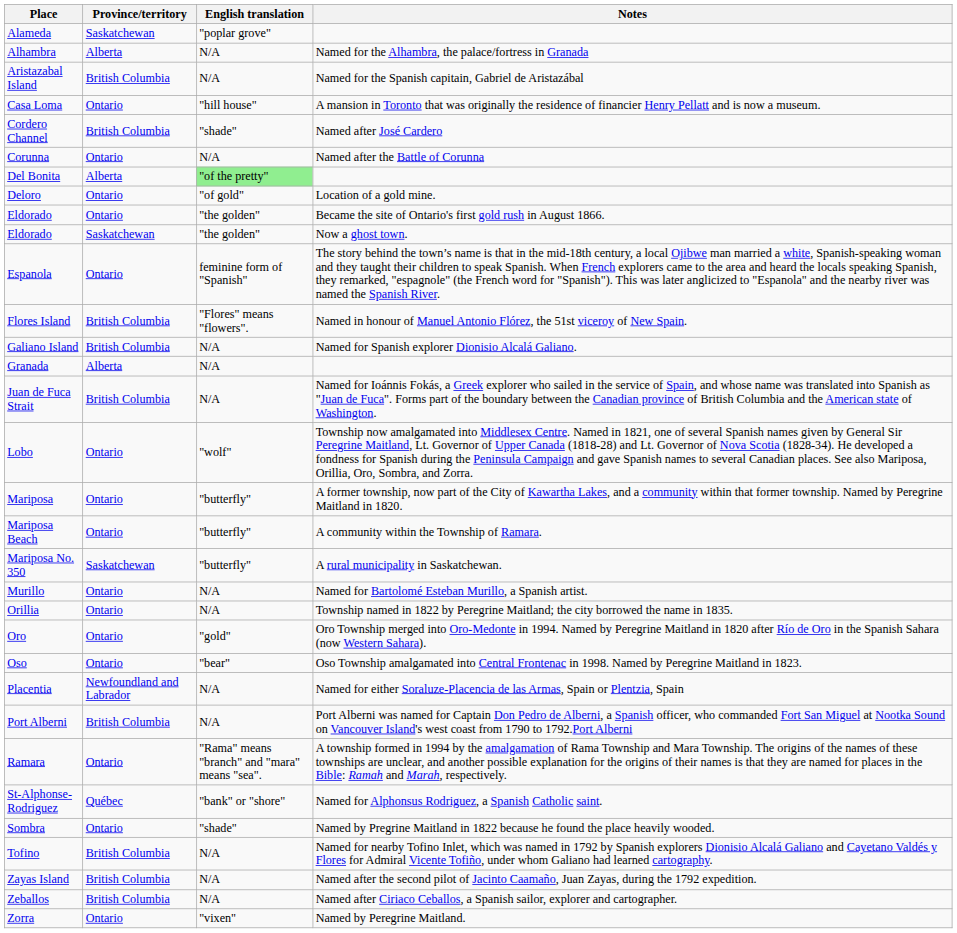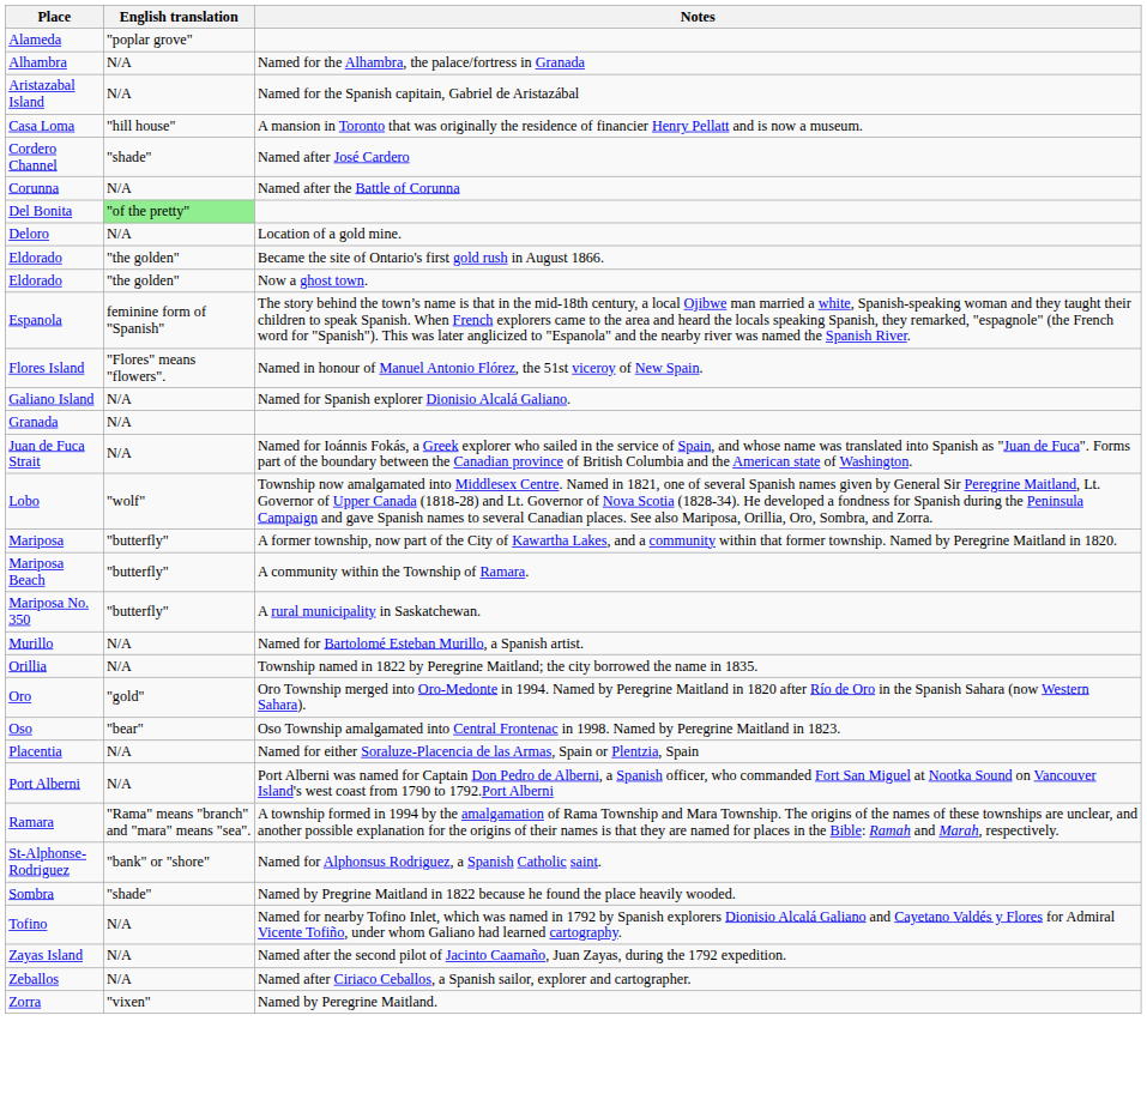 <table class="wikitable sortable">
 <tr>
 <th>Place</th>
-<th>Province/territory</th>
 <th>English translation</th>
 <th>Notes</th>
 </tr>
 <tr>
 <td><a href='#'>Alameda</a></td>
-<td><a href='#'>Saskatchewan</a></td>
 <td>"poplar grove"</td>
 <td></td>
 </tr>
 <tr>
 <td><a href='#'>Alhambra</a></td>
-<td><a href='#'>Alberta</a></td>
 <td>N/A</td>
 <td>Named for the <a href='#'>Alhambra</a>, the palace/fortress in <a href='#'>Granada</a></td>
 </tr>
 <tr>
 <td><a href='#'>Aristazabal Island</a></td>
-<td><a href='#'>British Columbia</a></td>
 <td>N/A</td>
 <td>Named for the Spanish capitain, Gabriel de Aristazábal</td>
 </tr>
 <tr>
 <td><a href='#'>Casa Loma</a></td>
-<td><a href='#'>Ontario</a></td>
 <td>"hill house"</td>
 <td>A mansion in <a href='#'>Toronto</a> that was originally the residence of financier <a href='#'>Henry Pellatt</a> and is now a museum.</td>
 </tr>
 <tr>
 <td><a href='#'>Cordero Channel</a></td>
-<td><a href='#'>British Columbia</a></td>
 <td>"shade"</td>
 <td>Named after <a href='#'>José Cardero</a></td>
 </tr>
 <tr>
 <td><a href='#'>Corunna</a></td>
-<td><a href='#'>Ontario</a></td>
 <td>N/A</td>
 <td>Named after the <a href='#'>Battle of Corunna</a></td>
 </tr>
 <tr>
 <td><a href='#'>Del Bonita</a></td>
-<td><a href='#'>Alberta</a></td>
 <td style="background: lightgreen;">"of the pretty"</td>
 <td></td>
 </tr>
 <tr>
 <td><a href='#'>Deloro</a></td>
-<td><a href='#'>Ontario</a></td>
-<td>"of gold"</td>
+<td>N/A</td>
 <td>Location of a gold mine.</td>
 </tr>
 <tr>
 <td><a href='#'>Eldorado</a></td>
-<td><a href='#'>Ontario</a></td>
 <td>"the golden"</td>
 <td>Became the site of Ontario's first <a href='#'>gold rush</a> in August 1866.</td>
 </tr>
 <tr>
 <td><a href='#'>Eldorado</a></td>
-<td><a href='#'>Saskatchewan</a></td>
 <td>"the golden"</td>
 <td>Now a <a href='#'>ghost town</a>.</td>
 </tr>
 <tr>
 <td><a href='#'>Espanola</a></td>
-<td><a href='#'>Ontario</a></td>
 <td>feminine form of "Spanish"</td>
 <td>The story behind the town’s name is that in the mid-18th century, a local <a href='#'>Ojibwe</a> man married a <a href='#'>white</a>, Spanish-speaking woman and they taught their children to speak Spanish.  When <a href='#'>French</a> explorers came to the area and heard the locals speaking Spanish, they remarked, "espagnole" (the French word for "Spanish").  This was later anglicized to "Espanola" and the nearby river was named the <a href='#'>Spanish River</a>.</td>
 </tr>
 <tr>
 <td><a href='#'>Flores Island</a></td>
-<td><a href='#'>British Columbia</a></td>
 <td>"Flores" means "flowers".</td>
 <td>Named in honour of <a href='#'>Manuel Antonio Flórez</a>, the 51st <a href='#'>viceroy</a> of <a href='#'>New Spain</a>.</td>
 </tr>
 <tr>
 <td><a href='#'>Galiano Island</a></td>
-<td><a href='#'>British Columbia</a></td>
 <td>N/A</td>
 <td>Named for Spanish explorer <a href='#'>Dionisio Alcalá Galiano</a>.</td>
 </tr>
 <tr>
 <td><a href='#'>Granada</a></td>
-<td><a href='#'>Alberta</a></td>
 <td>N/A</td>
 <td></td>
 </tr>
 <tr>
 <td><a href='#'>Juan de Fuca Strait</a></td>
-<td><a href='#'>British Columbia</a></td>
 <td>N/A</td>
 <td>Named for Ioánnis Fokás, a <a href='#'>Greek</a> explorer who sailed in the service of <a href='#'>Spain</a>, and whose name was translated into Spanish as "<a href='#'>Juan de Fuca</a>".  Forms part of the boundary between the <a href='#'>Canadian province</a> of British Columbia and the <a href='#'>American state</a> of <a href='#'>Washington</a>.</td>
 </tr>
 <tr>
 <td><a href='#'>Lobo</a></td>
-<td><a href='#'>Ontario</a></td>
 <td>"wolf"</td>
 <td>Township now amalgamated into <a href='#'>Middlesex Centre</a>. Named in 1821, one of several Spanish names given by General Sir <a href='#'>Peregrine Maitland</a>, Lt. Governor of <a href='#'>Upper Canada</a> (1818-28) and Lt. Governor of <a href='#'>Nova Scotia</a> (1828-34). He developed a fondness for Spanish during the <a href='#'>Peninsula Campaign</a> and gave Spanish names to several Canadian places. See also Mariposa, Orillia, Oro, Sombra, and Zorra.</td>
 </tr>
 <tr>
 <td><a href='#'>Mariposa</a></td>
-<td><a href='#'>Ontario</a></td>
 <td>"butterfly"</td>
 <td>A former township, now part of the City of <a href='#'>Kawartha Lakes</a>, and a <a href='#'>community</a> within that former township. Named by Peregrine Maitland in 1820.</td>
 </tr>
 <tr>
 <td><a href='#'>Mariposa Beach</a></td>
-<td><a href='#'>Ontario</a></td>
 <td>"butterfly"</td>
 <td>A community within the Township of <a href='#'>Ramara</a>.</td>
 </tr>
 <tr>
 <td><a href='#'>Mariposa No. 350</a></td>
-<td><a href='#'>Saskatchewan</a></td>
 <td>"butterfly"</td>
 <td>A <a href='#'>rural municipality</a> in Saskatchewan.</td>
 </tr>
 <tr>
 <td><a href='#'>Murillo</a></td>
-<td><a href='#'>Ontario</a></td>
 <td>N/A</td>
 <td>Named for <a href='#'>Bartolomé Esteban Murillo</a>, a Spanish artist.</td>
 </tr>
 <tr>
 <td><a href='#'>Orillia</a></td>
-<td><a href='#'>Ontario</a></td>
 <td>N/A</td>
 <td>Township named in 1822 by Peregrine Maitland; the city borrowed the name in 1835.</td>
 </tr>
 <tr>
 <td><a href='#'>Oro</a></td>
-<td><a href='#'>Ontario</a></td>
 <td>"gold"</td>
 <td>Oro Township merged into <a href='#'>Oro-Medonte</a> in 1994. Named by Peregrine Maitland in 1820 after <a href='#'>Río de Oro</a> in the Spanish Sahara (now <a href='#'>Western Sahara</a>).</td>
 </tr>
 <tr>
 <td><a href='#'>Oso</a></td>
-<td><a href='#'>Ontario</a></td>
 <td>"bear"</td>
 <td>Oso Township amalgamated into <a href='#'>Central Frontenac</a> in 1998. Named by Peregrine Maitland in 1823.</td>
 </tr>
 <tr>
 <td><a href='#'>Placentia</a></td>
-<td><a href='#'>Newfoundland and Labrador</a></td>
 <td>N/A</td>
 <td>Named for either <a href='#'>Soraluze-Placencia de las Armas</a>, Spain or <a href='#'>Plentzia</a>, Spain</td>
 </tr>
 <tr>
 <td><a href='#'>Port Alberni</a></td>
-<td><a href='#'>British Columbia</a></td>
 <td>N/A</td>
 <td>Port Alberni was named for Captain <a href='#'>Don Pedro de Alberni</a>, a <a href='#'>Spanish</a> officer, who commanded <a href='#'>Fort San Miguel</a> at <a href='#'>Nootka Sound</a> on <a href='#'>Vancouver Island</a>'s west coast from 1790 to 1792.<a href='#'>Port Alberni</a></td>
 </tr>
 <tr>
 <td><a href='#'>Ramara</a></td>
-<td><a href='#'>Ontario</a></td>
 <td>"Rama" means "branch" and "mara" means "sea".</td>
 <td>A township formed in 1994 by the <a href='#'>amalgamation</a> of Rama Township and Mara Township.  The origins of the names of these townships are unclear, and another possible explanation for the origins of their names is that they are named for places in the <a href='#'>Bible</a>: <em><a href='#'>Ramah</a></em> and <em><a href='#'>Marah</a></em>, respectively.</td>
 </tr>
 <tr>
 <td><a href='#'>St-Alphonse-Rodriguez</a></td>
-<td><a href='#'>Québec</a></td>
 <td>"bank" or "shore"</td>
 <td>Named for <a href='#'>Alphonsus Rodriguez</a>, a <a href='#'>Spanish</a> <a href='#'>Catholic</a> <a href='#'>saint</a>.</td>
 </tr>
 <tr>
 <td><a href='#'>Sombra</a></td>
-<td><a href='#'>Ontario</a></td>
 <td>"shade"</td>
 <td>Named by Pregrine Maitland in 1822 because he found the place heavily wooded.</td>
 </tr>
 <tr>
 <td><a href='#'>Tofino</a></td>
-<td><a href='#'>British Columbia</a></td>
 <td>N/A</td>
 <td>Named for nearby Tofino Inlet, which was named in 1792 by Spanish explorers <a href='#'>Dionisio Alcalá Galiano</a> and <a href='#'>Cayetano Valdés y Flores</a> for Admiral <a href='#'>Vicente Tofiño</a>, under whom Galiano had learned <a href='#'>cartography</a>.</td>
 </tr>
 <tr>
 <td><a href='#'>Zayas Island</a></td>
-<td><a href='#'>British Columbia</a></td>
 <td>N/A</td>
 <td>Named after the second pilot of <a href='#'>Jacinto Caamaño</a>, Juan Zayas, during the 1792 expedition.</td>
 </tr>
 <tr>
 <td><a href='#'>Zeballos</a></td>
-<td><a href='#'>British Columbia</a></td>
 <td>N/A</td>
 <td>Named after <a href='#'>Ciriaco Ceballos</a>, a Spanish sailor, explorer and cartographer.</td>
 </tr>
 <tr>
 <td><a href='#'>Zorra</a></td>
-<td><a href='#'>Ontario</a></td>
 <td>"vixen"</td>
 <td>Named by Peregrine Maitland.</td>
 </tr>
 </table>
